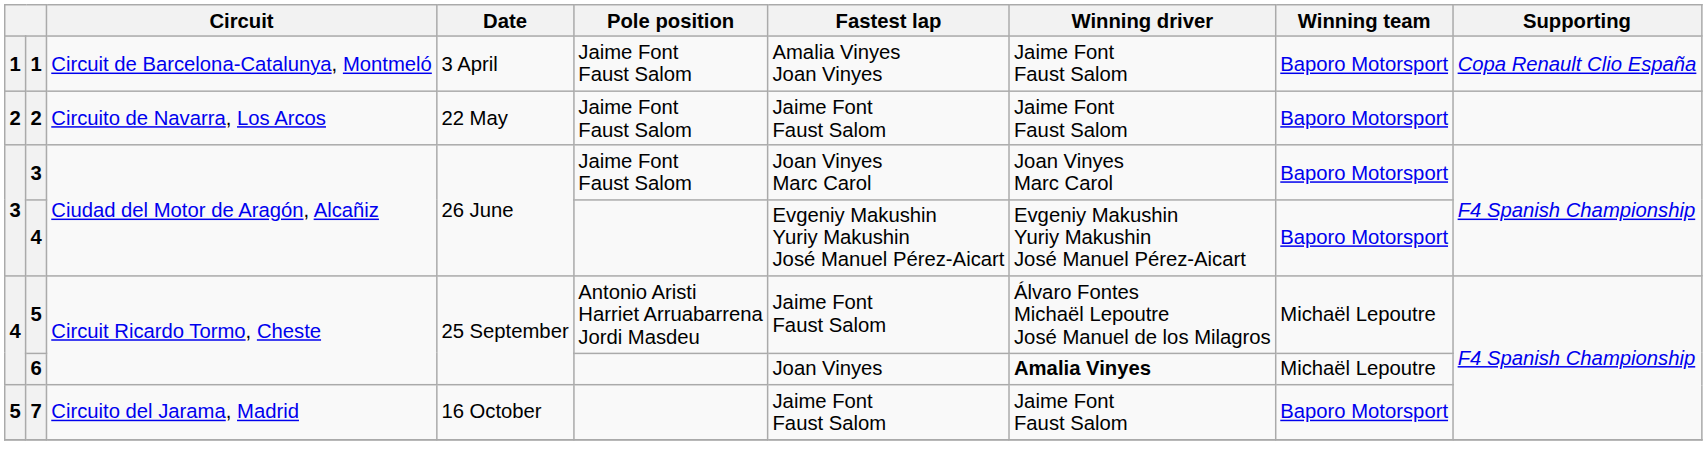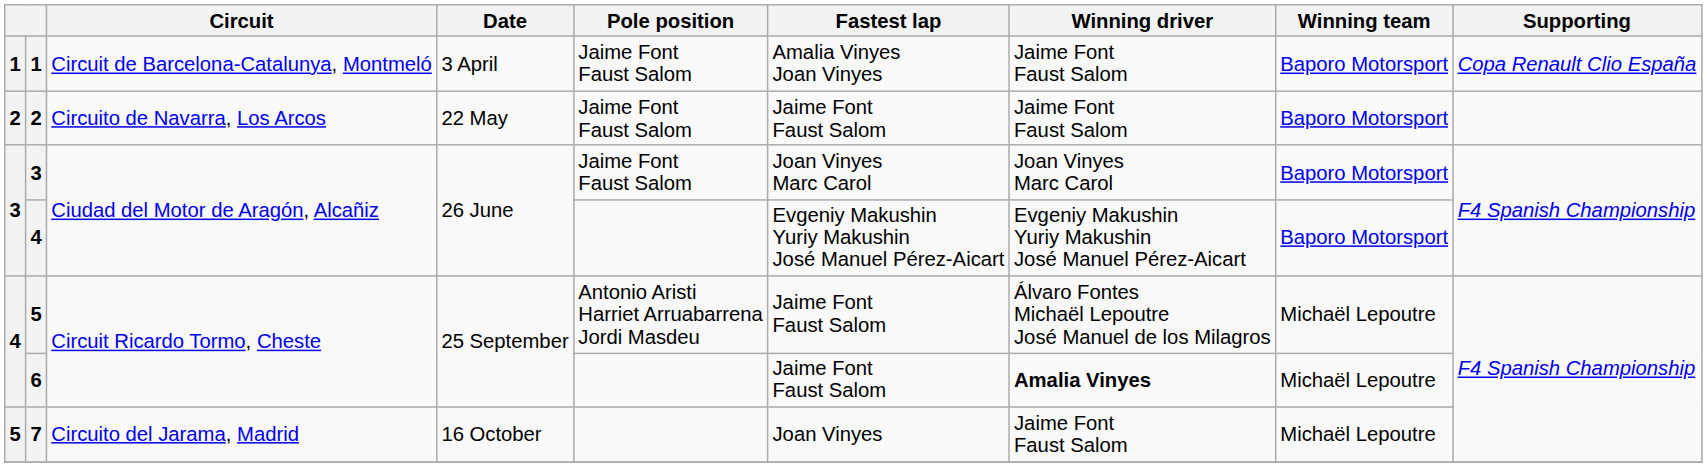 <table class="wikitable" style="font-size: 85%">
 <tr>
 <th colspan=2></th>
 <th>Circuit</th>
 <th>Date</th>
 <th>Pole position</th>
 <th>Fastest lap</th>
 <th>Winning driver</th>
 <th>Winning team</th>
 <th>Supporting</th>
 </tr>
 <tr>
 <th>1</th>
 <th>1</th>
 <td><a href='#'>Circuit de Barcelona-Catalunya</a>, <a href='#'>Montmeló</a></td>
 <td>3 April</td>
 <td> Jaime Font<br> Faust Salom</td>
 <td> Amalia Vinyes<br> Joan Vinyes</td>
 <td> Jaime Font<br> Faust Salom</td>
 <td> <a href='#'>Baporo Motorsport</a></td>
 <td><em><a href='#'>Copa Renault Clio España</a></em></td>
 </tr>
 <tr>
 <th>2</th>
 <th>2</th>
 <td><a href='#'>Circuito de Navarra</a>, <a href='#'>Los Arcos</a></td>
 <td>22 May</td>
 <td> Jaime Font<br> Faust Salom</td>
 <td> Jaime Font<br> Faust Salom</td>
 <td> Jaime Font<br> Faust Salom</td>
 <td> <a href='#'>Baporo Motorsport</a></td>
 <td></td>
 </tr>
 <tr>
 <th rowspan=2>3</th>
 <th>3</th>
 <td rowspan=2><a href='#'>Ciudad del Motor de Aragón</a>, <a href='#'>Alcañiz</a></td>
 <td rowspan=2>26 June</td>
 <td> Jaime Font<br> Faust Salom</td>
 <td> Joan Vinyes<br> Marc Carol</td>
 <td> Joan Vinyes<br> Marc Carol</td>
 <td> <a href='#'>Baporo Motorsport</a></td>
 <td rowspan=2><a href='#'><em>F4 Spanish Championship</em></a></td>
 </tr>
 <tr>
 <th>4</th>
 <td></td>
 <td> Evgeniy Makushin<br> Yuriy Makushin<br> José Manuel Pérez-Aicart</td>
 <td> Evgeniy Makushin<br> Yuriy Makushin<br> José Manuel Pérez-Aicart</td>
 <td> <a href='#'>Baporo Motorsport</a></td>
 </tr>
 <tr>
 <th rowspan=2>4</th>
 <th>5</th>
 <td rowspan=2><a href='#'>Circuit Ricardo Tormo</a>, <a href='#'>Cheste</a></td>
 <td rowspan=2>25 September</td>
 <td> Antonio Aristi<br> Harriet Arruabarrena<br> Jordi Masdeu</td>
 <td> Jaime Font<br> Faust Salom</td>
 <td> Álvaro Fontes<br> Michaël Lepoutre<br> José Manuel de los Milagros</td>
 <td> Michaël Lepoutre</td>
 <td rowspan="3"><a href='#'><em>F4 Spanish Championship</em></a></td>
 </tr>
 <tr>
 <th>6</th>
 <td></td>
-<td> Joan Vinyes</td>
+<td> Jaime Font<br> Faust Salom</td>
 <td><strong> Amalia Vinyes</strong></td>
 <td> Michaël Lepoutre</td>
 </tr>
 <tr>
 <th>5</th>
 <th>7</th>
 <td><a href='#'>Circuito del Jarama</a>, <a href='#'>Madrid</a></td>
 <td>16 October</td>
 <td></td>
+<td> Joan Vinyes</td>
 <td> Jaime Font<br> Faust Salom</td>
-<td> Jaime Font<br> Faust Salom</td>
-<td> <a href='#'>Baporo Motorsport</a></td>
+<td> Michaël Lepoutre</td>
 </tr>
 <tr>
 </tr>
 </table>
